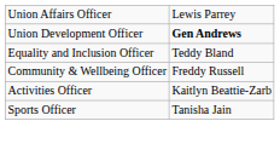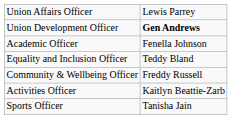 <table class="wikitable">
 <tr>
 <td>Union Affairs Officer</td>
 <td>Lewis Parrey</td>
 </tr>
 <tr>
 <td>Union Development Officer</td>
 <td><strong>Gen Andrews</strong></td>
+</tr>
+<tr>
+<td>Academic Officer</td>
+<td>Fenella Johnson</td>
 </tr>
 <tr>
 <td>Equality and Inclusion Officer</td>
 <td>Teddy Bland</td>
 </tr>
 <tr>
 <td>Community & Wellbeing Officer</td>
 <td>Freddy Russell</td>
 </tr>
 <tr>
 <td>Activities Officer</td>
 <td>Kaitlyn Beattie-Zarb</td>
 </tr>
 <tr>
 <td>Sports Officer</td>
 <td>Tanisha Jain</td>
 </tr>
 </table>
